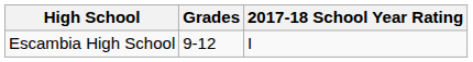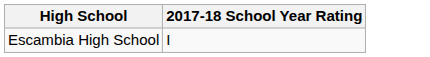 <table class="wikitable">
 <tr>
 <th>High School</th>
-<th>Grades</th>
 <th>2017-18 School Year Rating</th>
 </tr>
 <tr>
 <td>Escambia High School</td>
-<td>9-12</td>
 <td>I</td>
 </tr>
 </table>
